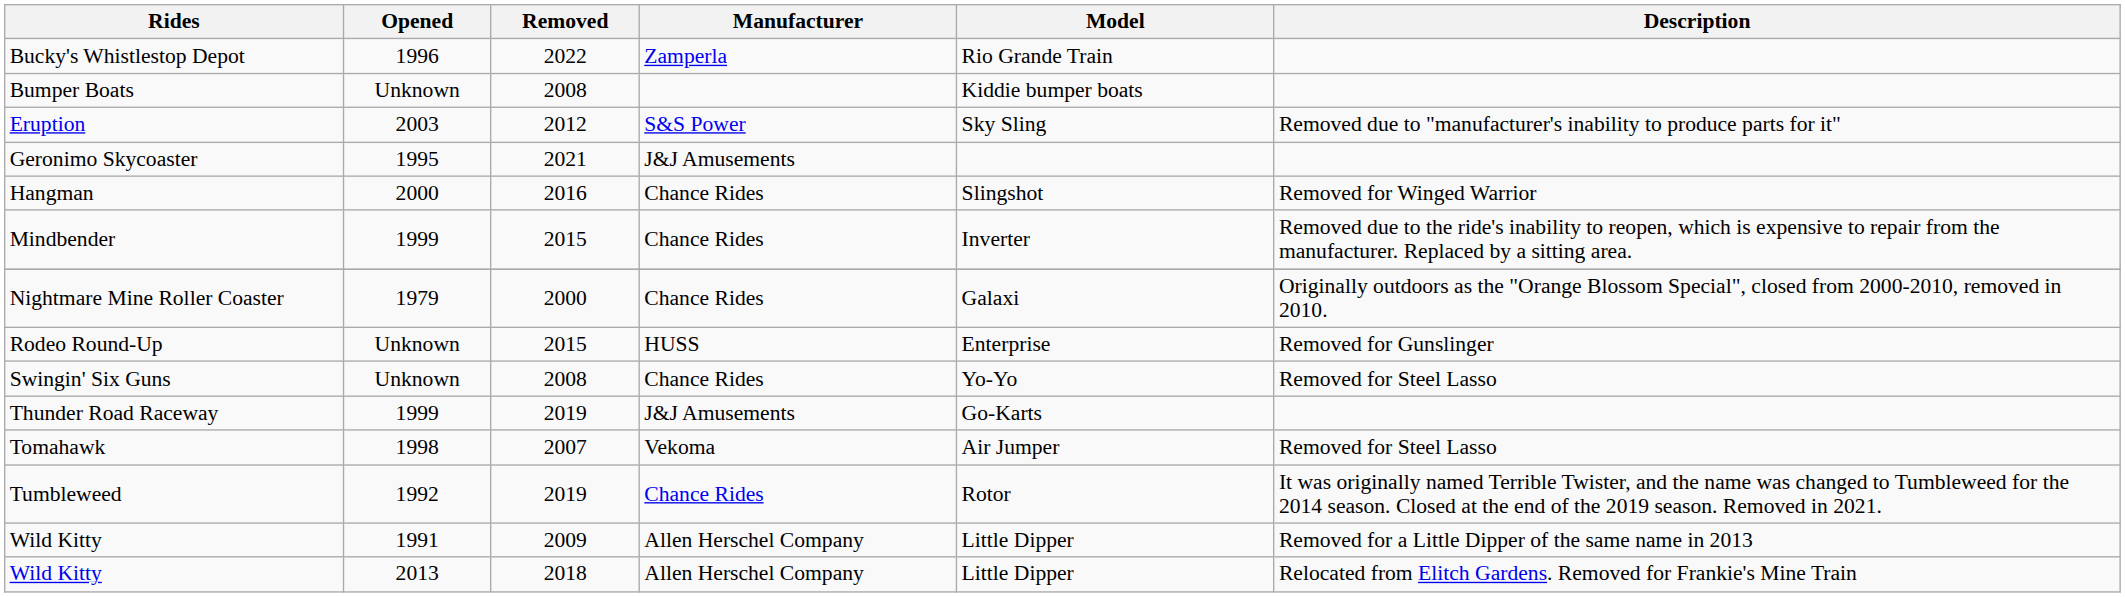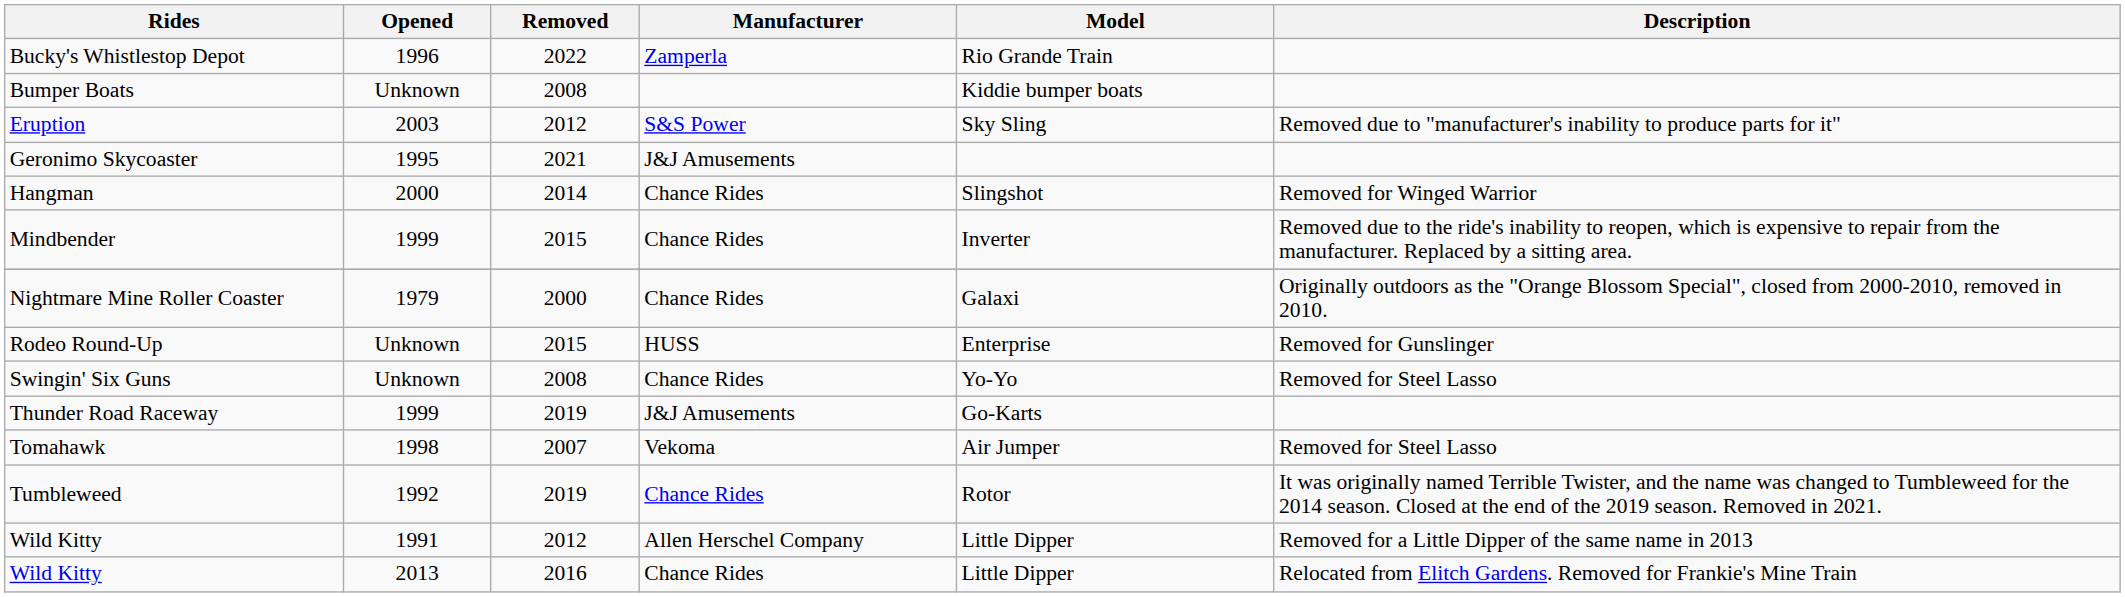 <table class="wikitable sortable">
 <tr>
 <th>Rides</th>
 <th style="width:7%;">Opened</th>
 <th style="width:7%;">Removed</th>
 <th style="width:15%;">Manufacturer</th>
 <th style="width:15%;">Model</th>
 <th style="width:40%;">Description</th>
 </tr>
 <tr>
 <td>Bucky's Whistlestop Depot</td>
 <td style="text-align:center">1996</td>
 <td style="text-align:center">2022</td>
 <td><a href='#'>Zamperla</a></td>
 <td>Rio Grande Train</td>
 <td></td>
 </tr>
 <tr>
 <td>Bumper Boats</td>
 <td style="text-align:center">Unknown</td>
 <td style="text-align:center">2008</td>
 <td></td>
 <td>Kiddie bumper boats</td>
 <td></td>
 </tr>
 <tr>
 <td><a href='#'>Eruption</a></td>
 <td style="text-align:center">2003</td>
 <td style="text-align:center">2012</td>
 <td><a href='#'>S&S Power</a></td>
 <td>Sky Sling</td>
 <td>Removed due to "manufacturer's inability to produce parts for it"</td>
 </tr>
 <tr>
 <td>Geronimo Skycoaster</td>
 <td style="text-align:center">1995</td>
 <td style="text-align:center">2021</td>
 <td>J&J Amusements</td>
 <td></td>
 <td></td>
 </tr>
 <tr>
 <td>Hangman</td>
 <td style="text-align:center">2000</td>
-<td style="text-align:center">2016</td>
+<td style="text-align:center">2014</td>
 <td>Chance Rides</td>
 <td>Slingshot</td>
 <td>Removed for Winged Warrior</td>
 </tr>
 <tr>
 <td>Mindbender</td>
 <td style="text-align:center">1999</td>
 <td style="text-align:center">2015</td>
 <td>Chance Rides</td>
 <td>Inverter</td>
 <td>Removed due to the ride's inability to reopen, which is expensive to repair from the manufacturer. Replaced by a sitting area.</td>
 </tr>
 <tr>
 </tr>
 <tr>
 <td>Nightmare Mine Roller Coaster</td>
 <td style="text-align:center">1979</td>
 <td style="text-align:center">2000</td>
 <td>Chance Rides</td>
 <td>Galaxi</td>
 <td>Originally outdoors as the "Orange Blossom Special", closed from 2000-2010, removed in 2010.</td>
 </tr>
 <tr>
 <td>Rodeo Round-Up</td>
 <td style="text-align:center">Unknown</td>
 <td style="text-align:center">2015</td>
 <td>HUSS</td>
 <td>Enterprise</td>
 <td>Removed for Gunslinger</td>
 </tr>
 <tr>
 <td>Swingin' Six Guns</td>
 <td style="text-align:center">Unknown</td>
 <td style="text-align:center">2008</td>
 <td>Chance Rides</td>
 <td>Yo-Yo</td>
 <td>Removed for Steel Lasso</td>
 </tr>
 <tr>
 <td>Thunder Road Raceway</td>
 <td style="text-align:center">1999</td>
 <td style="text-align:center">2019</td>
 <td>J&J Amusements</td>
 <td>Go-Karts</td>
 <td></td>
 </tr>
 <tr>
 <td>Tomahawk</td>
 <td style="text-align:center">1998</td>
 <td style="text-align:center">2007</td>
 <td>Vekoma</td>
 <td>Air Jumper</td>
 <td>Removed for Steel Lasso</td>
 </tr>
 <tr>
 <td>Tumbleweed</td>
 <td style="text-align:center">1992</td>
 <td style="text-align:center">2019</td>
 <td><a href='#'>Chance Rides</a></td>
 <td>Rotor</td>
 <td>It was originally named Terrible Twister, and the name was changed to Tumbleweed for the 2014 season. Closed at the end of the 2019 season. Removed in 2021. </td>
 </tr>
 <tr>
 <td>Wild Kitty</td>
 <td style="text-align:center">1991</td>
-<td style="text-align:center">2009</td>
+<td style="text-align:center">2012</td>
 <td>Allen Herschel Company</td>
 <td>Little Dipper</td>
 <td>Removed for a Little Dipper of the same name in 2013</td>
 </tr>
 <tr>
 <td><a href='#'>Wild Kitty</a></td>
 <td style="text-align:center">2013</td>
-<td style="text-align:center">2018</td>
-<td>Allen Herschel Company</td>
+<td style="text-align:center">2016</td>
+<td>Chance Rides</td>
 <td>Little Dipper</td>
 <td>Relocated from <a href='#'>Elitch Gardens</a>. Removed for Frankie's Mine Train</td>
 </tr>
 </table>
